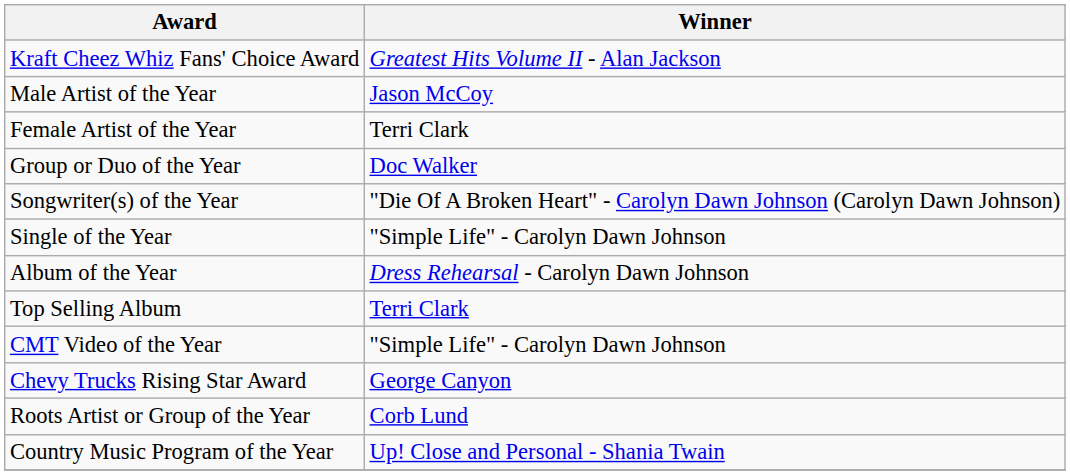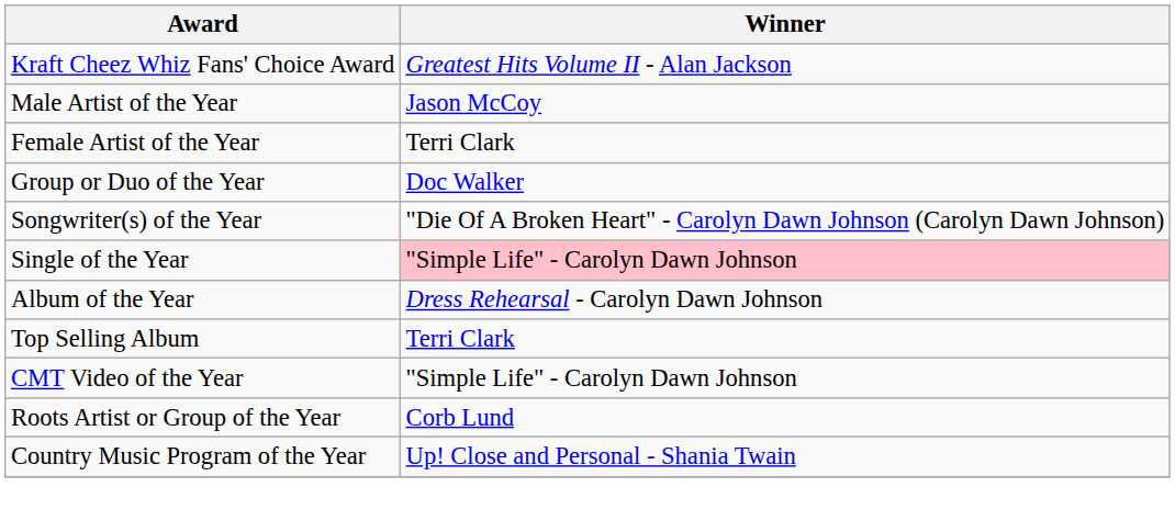 <table class="wikitable">
 <tr>
 <th>Award</th>
 <th>Winner</th>
 </tr>
 <tr>
 <td><a href='#'>Kraft Cheez Whiz</a> Fans' Choice Award</td>
 <td><em><a href='#'>Greatest Hits Volume II</a></em> - <a href='#'>Alan Jackson</a></td>
 </tr>
 <tr>
 <td>Male Artist of the Year</td>
 <td><a href='#'>Jason McCoy</a></td>
 </tr>
 <tr>
 <td>Female Artist of the Year</td>
 <td>Terri Clark</td>
 </tr>
 <tr>
 <td>Group or Duo of the Year</td>
 <td><a href='#'>Doc Walker</a></td>
 </tr>
 <tr>
 <td>Songwriter(s) of the Year</td>
 <td>"Die Of A Broken Heart" - <a href='#'>Carolyn Dawn Johnson</a> (Carolyn Dawn Johnson)</td>
 </tr>
 <tr>
 <td>Single of the Year</td>
-<td>"Simple Life" - Carolyn Dawn Johnson</td>
+<td style="background: pink;">"Simple Life" - Carolyn Dawn Johnson</td>
 </tr>
 <tr>
 <td>Album of the Year</td>
 <td><em><a href='#'>Dress Rehearsal</a></em> - Carolyn Dawn Johnson</td>
 </tr>
 <tr>
 <td>Top Selling Album</td>
 <td><a href='#'>Terri Clark</a></td>
 </tr>
 <tr>
 <td><a href='#'>CMT</a> Video of the Year</td>
 <td>"Simple Life" - Carolyn Dawn Johnson</td>
 </tr>
 <tr>
-<td><a href='#'>Chevy Trucks</a> Rising Star Award</td>
-<td><a href='#'>George Canyon</a></td>
-</tr>
-<tr>
 <td>Roots Artist or Group of the Year</td>
 <td><a href='#'>Corb Lund</a></td>
 </tr>
 <tr>
 <td>Country Music Program of the Year</td>
 <td><a href='#'>Up! Close and Personal - Shania Twain</a></td>
 </tr>
 <tr>
 </tr>
 </table>
